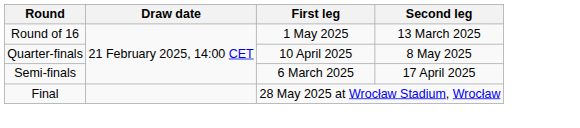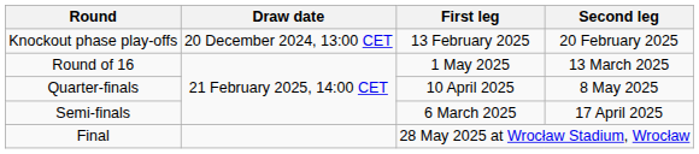 <table class="wikitable" style="text-align:center">
 <tr>
 <th>Round</th>
 <th>Draw date</th>
 <th>First leg</th>
 <th>Second leg</th>
+</tr>
+<tr>
+<td>Knockout phase play-offs</td>
+<td>20 December 2024, 13:00 <a href='#'>CET</a></td>
+<td>13 February 2025</td>
+<td>20 February 2025</td>
 </tr>
 <tr>
 <td>Round of 16</td>
 <td rowspan="3">21 February 2025, 14:00 <a href='#'>CET</a></td>
 <td>1 May 2025</td>
 <td>13 March 2025</td>
 </tr>
 <tr>
 <td>Quarter-finals</td>
 <td>10 April 2025</td>
 <td>8 May 2025</td>
 </tr>
 <tr>
 <td>Semi-finals</td>
 <td>6 March 2025</td>
 <td>17 April 2025</td>
 </tr>
 <tr>
 <td>Final</td>
 <td></td>
 <td colspan="2">28 May 2025 at <a href='#'>Wrocław Stadium</a>, <a href='#'>Wrocław</a></td>
 </tr>
 </table>
